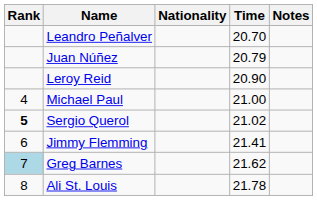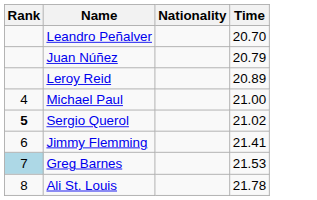 <table class="wikitable sortable" style="text-align:center;font-size:95%">
 <tr>
 <th>Rank</th>
 <th>Name</th>
 <th>Nationality</th>
 <th>Time</th>
-<th>Notes</th>
 </tr>
 <tr>
 <td></td>
 <td align=left><a href='#'>Leandro Peñalver</a></td>
 <td align=left></td>
 <td>20.70</td>
-<td></td>
 </tr>
 <tr>
 <td></td>
 <td align=left><a href='#'>Juan Núñez</a></td>
 <td align=left></td>
 <td>20.79</td>
-<td></td>
 </tr>
 <tr>
 <td></td>
 <td align=left><a href='#'>Leroy Reid</a></td>
 <td align=left></td>
-<td>20.90</td>
-<td></td>
+<td>20.89</td>
 </tr>
 <tr>
 <td>4</td>
 <td align=left><a href='#'>Michael Paul</a></td>
 <td align=left></td>
 <td>21.00</td>
-<td></td>
 </tr>
 <tr>
 <td><strong>5</strong></td>
 <td align=left><a href='#'>Sergio Querol</a></td>
 <td align=left></td>
 <td>21.02</td>
-<td></td>
 </tr>
 <tr>
 <td>6</td>
 <td align=left><a href='#'>Jimmy Flemming</a></td>
 <td align=left></td>
 <td>21.41</td>
-<td></td>
 </tr>
 <tr>
 <td style="background: lightblue;">7</td>
 <td align=left><a href='#'>Greg Barnes</a></td>
 <td align=left></td>
-<td>21.62</td>
-<td></td>
+<td>21.53</td>
 </tr>
 <tr>
 <td>8</td>
 <td align=left><a href='#'>Ali St. Louis</a></td>
 <td align=left></td>
 <td>21.78</td>
-<td></td>
 </tr>
 </table>
